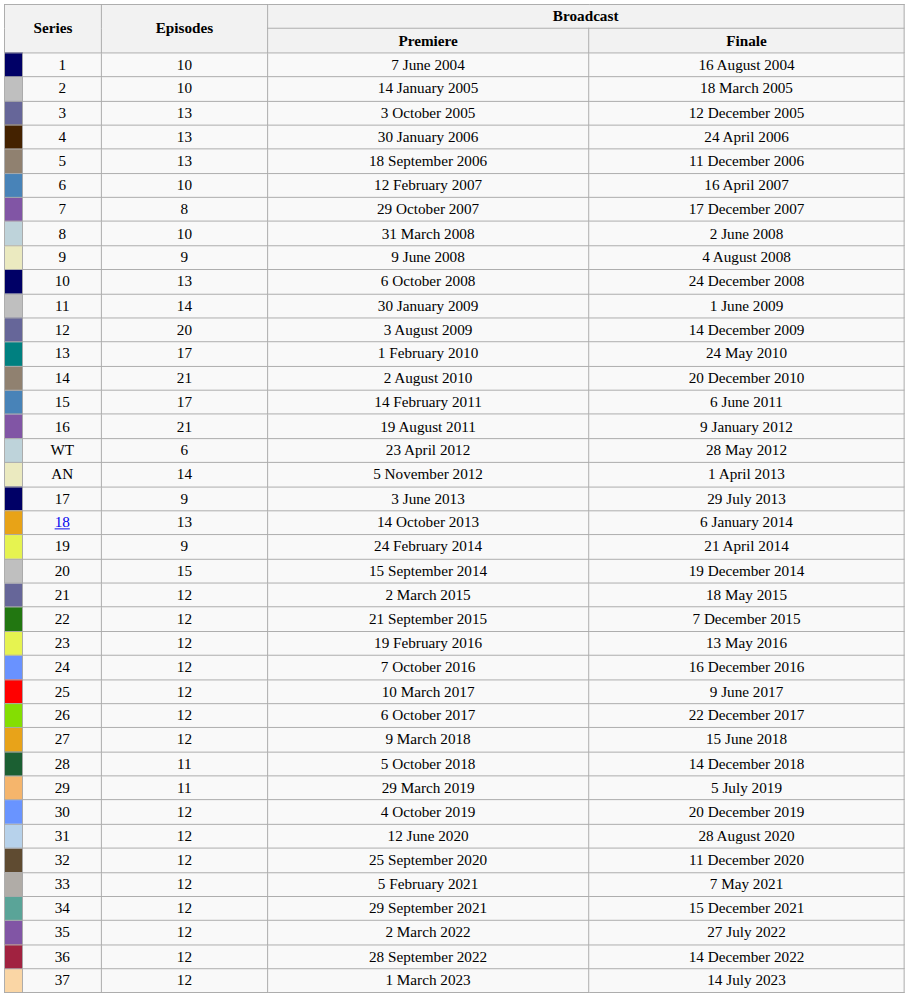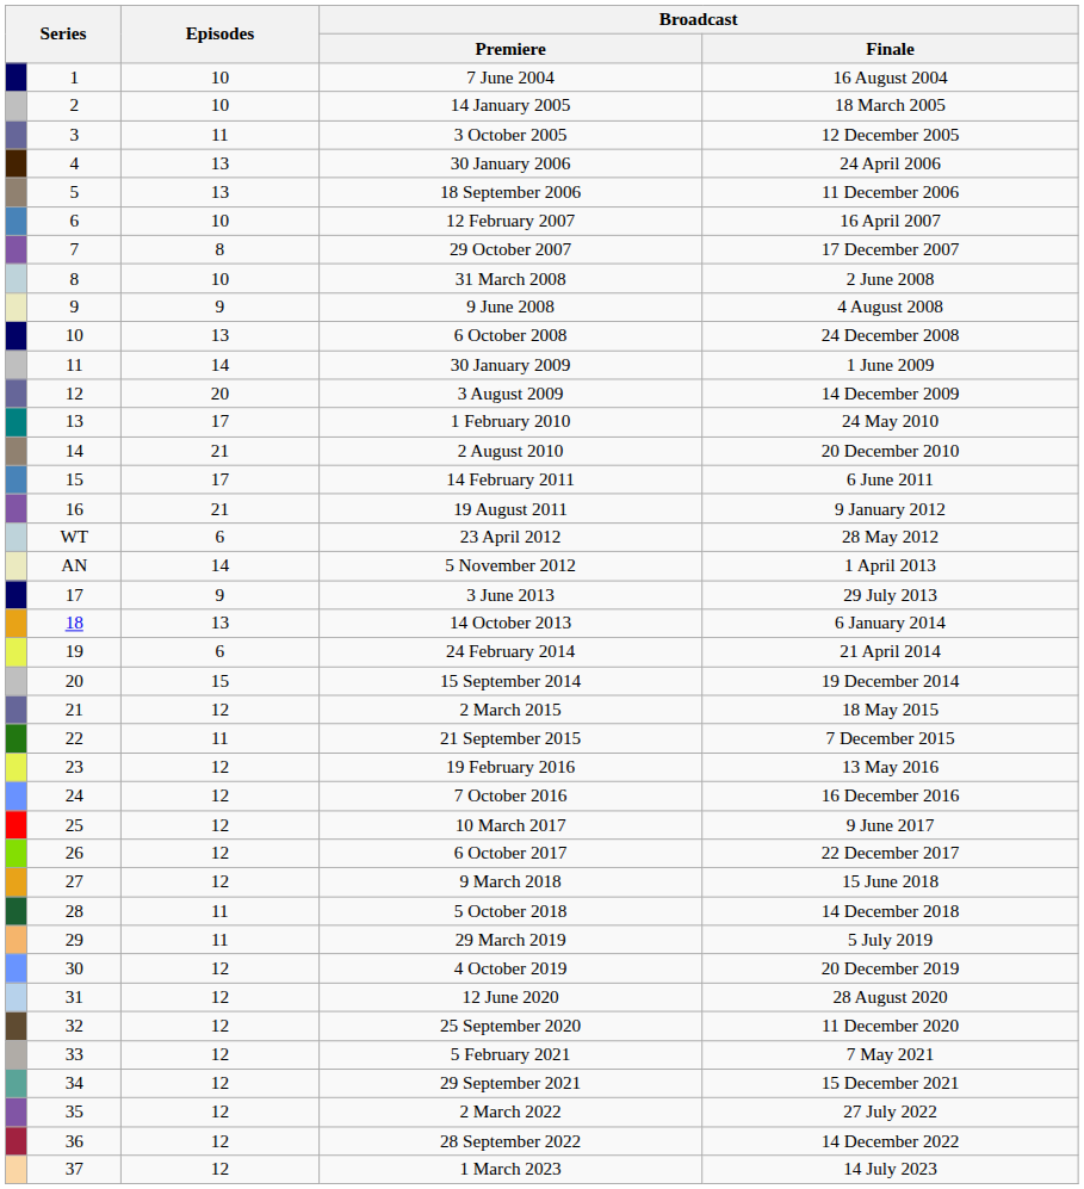 <table class="wikitable"  style="width: 75%; text-align:center;">
 <tr>
 <th colspan="2" rowspan="2">Series</th>
 <th rowspan="2">Episodes</th>
 <th colspan="2">Broadcast</th>
 </tr>
 <tr>
 <th>Premiere</th>
 <th>Finale</th>
 </tr>
 <tr>
 <td style="width:12px; background:#006;"></td>
 <td>1</td>
 <td>10</td>
 <td>7 June 2004</td>
 <td>16 August 2004</td>
 </tr>
 <tr>
 <td style="width:12px; background:#BFBFBF;"></td>
 <td>2</td>
 <td>10</td>
 <td>14 January 2005</td>
 <td>18 March 2005</td>
 </tr>
 <tr>
 <td style="width:12px; background:#669;"></td>
 <td>3</td>
-<td>13</td>
+<td>11</td>
 <td>3 October 2005</td>
 <td>12 December 2005</td>
 </tr>
 <tr>
 <td style="width:12px; background:#420;"></td>
 <td>4</td>
 <td>13</td>
 <td>30 January 2006</td>
 <td>24 April 2006</td>
 </tr>
 <tr>
 <td style="width:12px; background:#908170;"></td>
 <td>5</td>
 <td>13</td>
 <td>18 September 2006</td>
 <td>11 December 2006</td>
 </tr>
 <tr>
 <td style="width:12px; background:#4883B8;"></td>
 <td>6</td>
 <td>10</td>
 <td>12 February 2007</td>
 <td>16 April 2007</td>
 </tr>
 <tr>
 <td style="width:12px; background:#8155A5;"></td>
 <td>7</td>
 <td>8</td>
 <td>29 October 2007</td>
 <td>17 December 2007</td>
 </tr>
 <tr>
 <td style="width:12px; background:#BED3DA;"></td>
 <td>8</td>
 <td>10</td>
 <td>31 March 2008</td>
 <td>2 June 2008</td>
 </tr>
 <tr>
 <td style="width:12px; background:#EBEAC0;"></td>
 <td>9</td>
 <td>9</td>
 <td>9 June 2008</td>
 <td>4 August 2008</td>
 </tr>
 <tr>
 <td style="width:12px; background:#006;"></td>
 <td>10</td>
 <td>13</td>
 <td>6 October 2008</td>
 <td>24 December 2008</td>
 </tr>
 <tr>
 <td style="width:12px; background:#BFBFBF;"></td>
 <td>11</td>
 <td>14</td>
 <td>30 January 2009</td>
 <td>1 June 2009</td>
 </tr>
 <tr>
 <td style="width:12px; background:#669;"></td>
 <td>12</td>
 <td>20</td>
 <td>3 August 2009</td>
 <td>14 December 2009</td>
 </tr>
 <tr>
 <td style="width:12px; background:teal;"></td>
 <td>13</td>
 <td>17</td>
 <td>1 February 2010</td>
 <td>24 May 2010</td>
 </tr>
 <tr>
 <td style="width:12px; background:#908170;"></td>
 <td>14</td>
 <td>21</td>
 <td>2 August 2010</td>
 <td>20 December 2010</td>
 </tr>
 <tr>
 <td style="width:12px; background:#4883B8;"></td>
 <td>15</td>
 <td>17</td>
 <td>14 February 2011</td>
 <td>6 June 2011</td>
 </tr>
 <tr>
 <td style="width:12px; background:#8155A5;"></td>
 <td>16</td>
 <td>21</td>
 <td>19 August 2011</td>
 <td>9 January 2012</td>
 </tr>
 <tr>
 <td style="width:12px; background:#BED3DA;"></td>
 <td>WT</td>
 <td>6</td>
 <td>23 April 2012</td>
 <td>28 May 2012</td>
 </tr>
 <tr>
 <td style="width:12px; background:#EBEAC0;"></td>
 <td>AN</td>
 <td>14</td>
 <td>5 November 2012</td>
 <td>1 April 2013</td>
 </tr>
 <tr>
 <td style="width:12px; background:#006;"></td>
 <td>17</td>
 <td>9</td>
 <td>3 June 2013</td>
 <td>29 July 2013</td>
 </tr>
 <tr>
 <td style="width:12px; background: #E8A317;"></td>
 <td><a href='#'>18</a></td>
 <td>13</td>
 <td>14 October 2013</td>
 <td>6 January 2014</td>
 </tr>
 <tr>
 <td style="width:12px; background: #E6F350;"></td>
 <td>19</td>
-<td>9</td>
+<td>6</td>
 <td>24 February 2014</td>
 <td>21 April 2014</td>
 </tr>
 <tr>
 <td style="width:12px; background: #BFBFBF;"></td>
 <td>20</td>
 <td>15</td>
 <td>15 September 2014</td>
 <td>19 December 2014</td>
 </tr>
 <tr>
 <td style="width:12px; background:#669;"></td>
 <td>21</td>
 <td>12</td>
 <td>2 March 2015</td>
 <td>18 May 2015</td>
 </tr>
 <tr>
 <td style="width:12px; background:#271;"></td>
 <td>22</td>
-<td>12</td>
+<td>11</td>
 <td>21 September 2015</td>
 <td>7 December 2015</td>
 </tr>
 <tr>
 <td style="width:12pz; background:#E6F350;"></td>
 <td>23</td>
 <td>12</td>
 <td>19 February 2016</td>
 <td>13 May 2016</td>
 </tr>
 <tr>
 <td style="width:12pz; background:#6992FF;"></td>
 <td>24</td>
 <td>12</td>
 <td>7 October 2016</td>
 <td>16 December 2016</td>
 </tr>
 <tr>
 <td style="width:12pz; background:Red;"></td>
 <td>25</td>
 <td>12</td>
 <td>10 March 2017</td>
 <td>9 June 2017</td>
 </tr>
 <tr>
 <td style="width:12pz; background:#84DE02;"></td>
 <td>26</td>
 <td>12</td>
 <td>6 October 2017</td>
 <td>22 December 2017</td>
 </tr>
 <tr>
 <td style="width:12pz; background:#E8A319;"></td>
 <td>27</td>
 <td>12</td>
 <td>9 March 2018</td>
 <td>15 June 2018</td>
 </tr>
 <tr>
 <td style="width:12pz; background:#1B5F32;"></td>
 <td>28</td>
 <td>11</td>
 <td>5 October 2018</td>
 <td>14 December 2018</td>
 </tr>
 <tr>
 <td style="width:12pz; background:#F5B56C;"></td>
 <td>29</td>
 <td>11</td>
 <td>29 March 2019</td>
 <td>5 July 2019</td>
 </tr>
 <tr>
 <td style="width:12pz; background:#6994FF;"></td>
 <td>30</td>
 <td>12</td>
 <td>4 October 2019</td>
 <td>20 December 2019</td>
 </tr>
 <tr>
 <td style="width:12pz; background:#B7D2EB;"></td>
 <td>31</td>
 <td>12</td>
 <td>12 June 2020</td>
 <td>28 August 2020</td>
 </tr>
 <tr>
 <td style="width:12pz; background:#5F4B31;"></td>
 <td>32</td>
 <td>12</td>
 <td>25 September 2020</td>
 <td>11 December 2020</td>
 </tr>
 <tr>
 <td style="width:12pz; background:#B0ACA7;"></td>
 <td>33</td>
 <td>12</td>
 <td>5 February 2021</td>
 <td>7 May 2021</td>
 </tr>
 <tr>
 <td style="width:12pz; background:#5AA498;"></td>
 <td>34</td>
 <td>12</td>
 <td>29 September 2021</td>
 <td>15 December 2021</td>
 </tr>
 <tr>
 <td style="width:12px; background:#8155A5;"></td>
 <td>35</td>
 <td>12</td>
 <td>2 March 2022</td>
 <td>27 July 2022</td>
 </tr>
 <tr>
 <td style="width:12px; background:#a12240;"></td>
 <td>36</td>
 <td>12</td>
 <td>28 September 2022</td>
 <td>14 December 2022</td>
 </tr>
 <tr>
 <td style="width:12px; background:#FAD6A5;"></td>
 <td>37</td>
 <td>12</td>
 <td>1 March 2023</td>
 <td>14 July 2023</td>
 </tr>
 </table>
